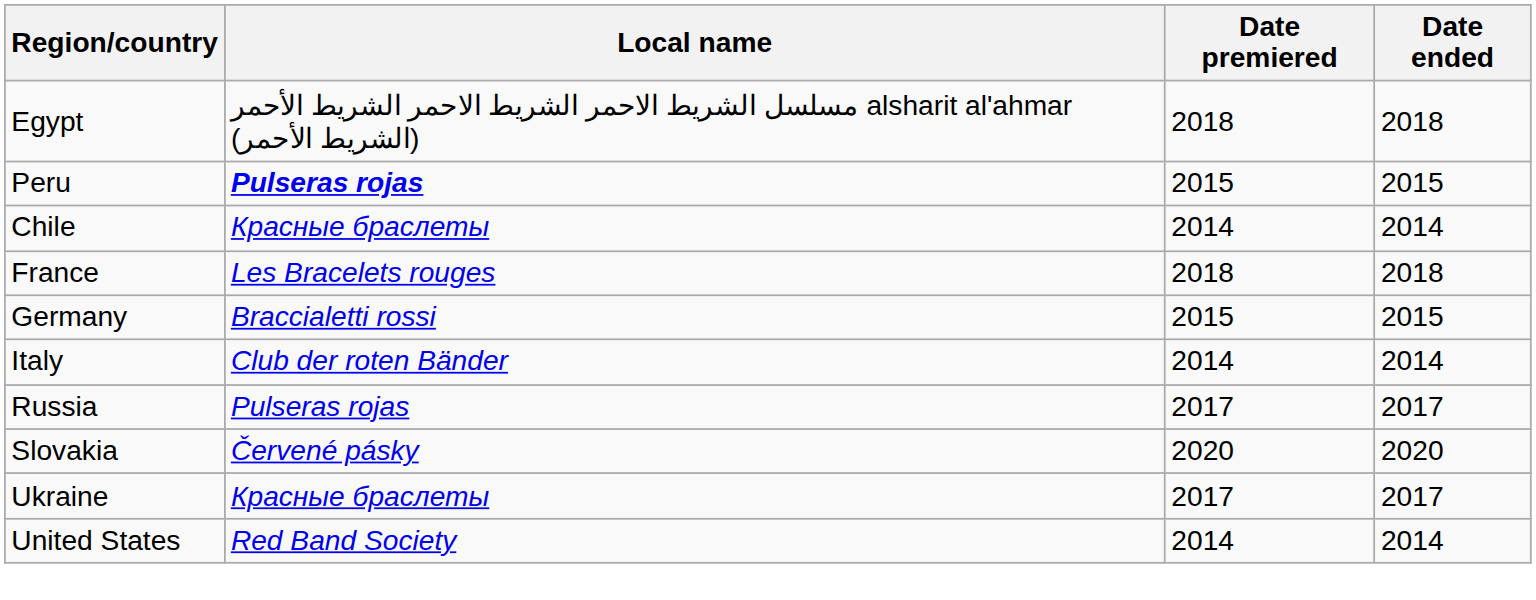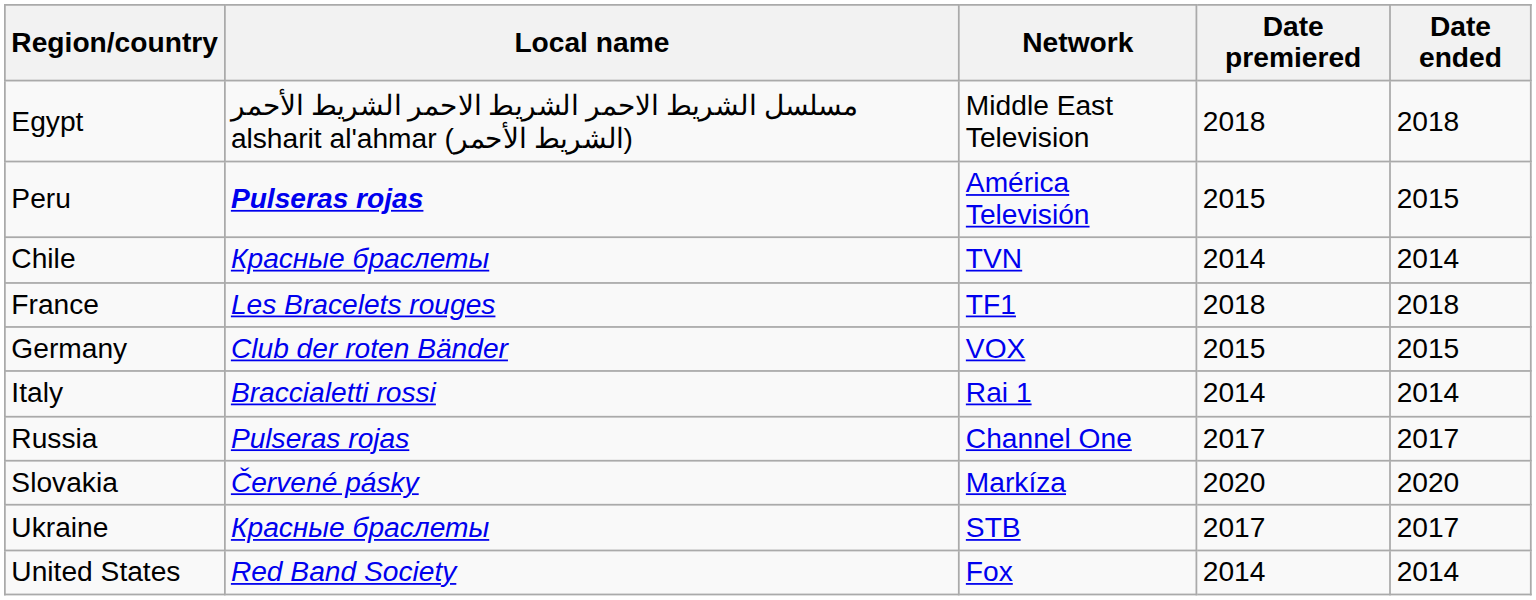 <table class="wikitable">
 <tr>
 <th>Region/country</th>
 <th>Local name</th>
+<th>Network</th>
 <th>Date premiered</th>
 <th>Date ended</th>
 </tr>
 <tr>
 <td>Egypt</td>
 <td>مسلسل الشريط الاحمر الشريط الاحمر الشريط الأحمر alsharit al'ahmar (الشريط الأحمر)</td>
+<td>Middle East Television</td>
 <td>2018</td>
 <td>2018</td>
 </tr>
 <tr>
 <td>Peru</td>
 <td><strong><em><a href='#'>Pulseras rojas</a></em></strong></td>
+<td><a href='#'>América Televisión</a></td>
 <td>2015</td>
 <td>2015</td>
 </tr>
 <tr>
 <td>Chile</td>
 <td><em><a href='#'>Красные браслеты</a></em></td>
+<td><a href='#'>TVN</a></td>
 <td>2014</td>
 <td>2014</td>
 </tr>
 <tr>
 <td>France</td>
 <td><em><a href='#'>Les Bracelets rouges</a></em></td>
+<td><a href='#'>TF1</a></td>
 <td>2018</td>
 <td>2018</td>
 </tr>
 <tr>
 <td>Germany</td>
-<td><em><a href='#'>Braccialetti rossi</a></em></td>
+<td><em><a href='#'>Club der roten Bänder</a></em></td>
+<td><a href='#'>VOX</a></td>
 <td>2015</td>
 <td>2015</td>
 </tr>
 <tr>
 <td>Italy</td>
-<td><em><a href='#'>Club der roten Bänder</a></em></td>
+<td><em><a href='#'>Braccialetti rossi</a></em></td>
+<td><a href='#'>Rai 1</a></td>
 <td>2014</td>
 <td>2014</td>
 </tr>
 <tr>
 <td>Russia</td>
 <td><em><a href='#'>Pulseras rojas</a></em></td>
+<td><a href='#'>Channel One</a></td>
 <td>2017</td>
 <td>2017</td>
 </tr>
 <tr>
 <td>Slovakia</td>
 <td><em><a href='#'>Červené pásky</a></em></td>
+<td><a href='#'>Markíza</a></td>
 <td>2020</td>
 <td>2020</td>
 </tr>
 <tr>
 <td>Ukraine</td>
 <td><em><a href='#'>Красные браслеты</a></em></td>
+<td><a href='#'>STB</a></td>
 <td>2017</td>
 <td>2017</td>
 </tr>
 <tr>
 <td>United States</td>
 <td><em><a href='#'>Red Band Society</a></em></td>
+<td><a href='#'>Fox</a></td>
 <td>2014</td>
 <td>2014</td>
 </tr>
 </table>
